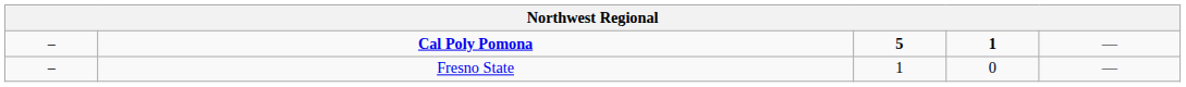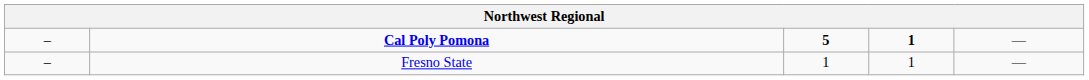 <table class="wikitable" style="font-size:90%; width: 55%; text-align: center">
 <tr>
 <th colspan=5>Northwest Regional</th>
 </tr>
 <tr>
 <td>–</td>
 <td><strong><a href='#'>Cal Poly Pomona</a></strong></td>
 <td><strong>5</strong></td>
 <td><strong>1</strong></td>
 <td>—</td>
 </tr>
 <tr>
 <td>–</td>
 <td><a href='#'>Fresno State</a></td>
 <td>1</td>
-<td>0</td>
+<td>1</td>
 <td>—</td>
 </tr>
 </table>
